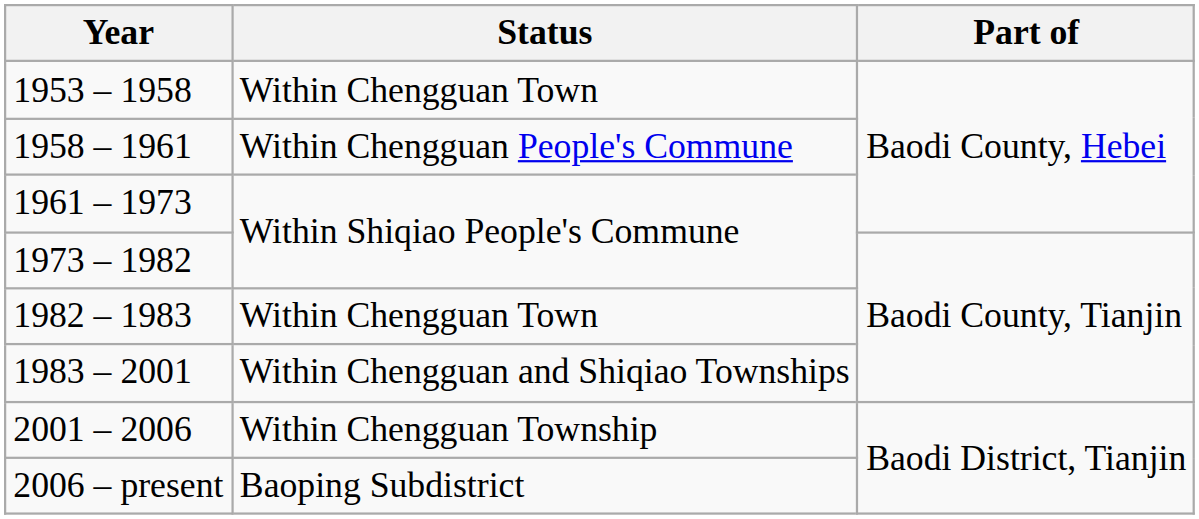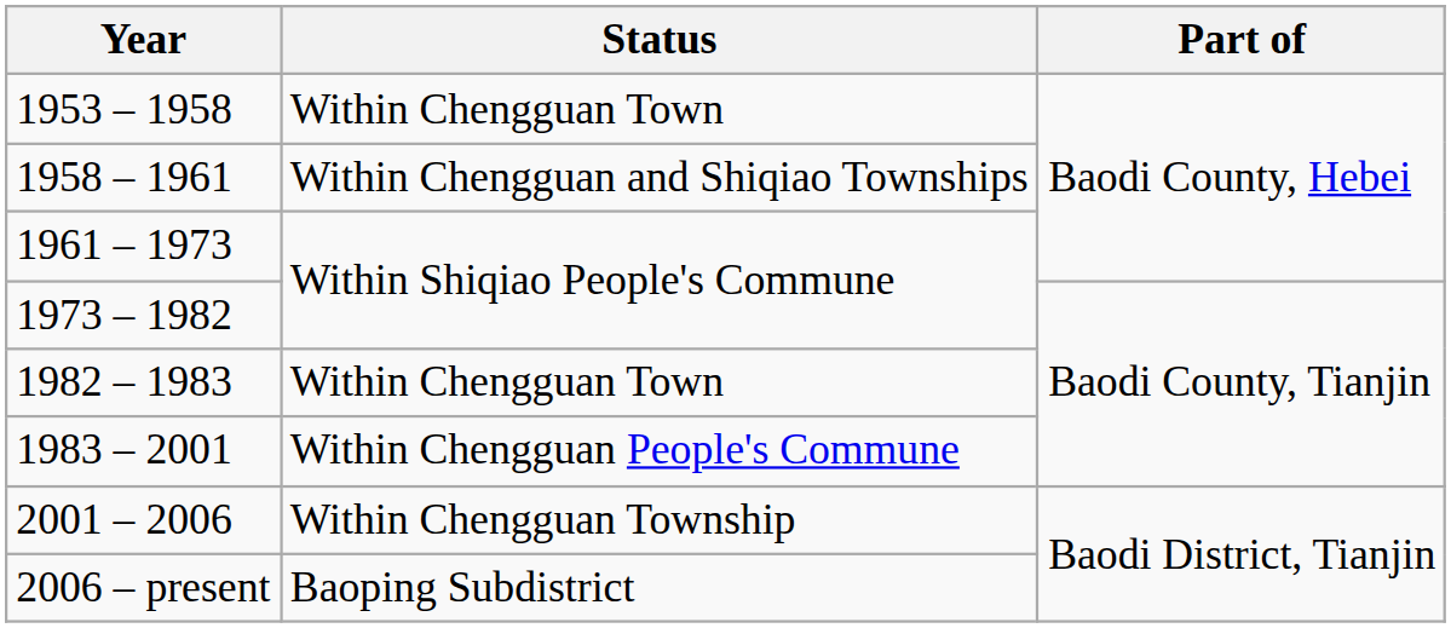 <table class="wikitable">
 <tr>
 <th>Year</th>
 <th>Status</th>
 <th>Part of</th>
 </tr>
 <tr>
 <td>1953 – 1958</td>
 <td>Within Chengguan Town</td>
 <td rowspan="3">Baodi County, <a href='#'>Hebei</a></td>
 </tr>
 <tr>
 <td>1958 – 1961</td>
-<td>Within Chengguan <a href='#'>People's Commune</a></td>
+<td>Within Chengguan and Shiqiao Townships</td>
 </tr>
 <tr>
 <td>1961 – 1973</td>
 <td rowspan="2">Within Shiqiao People's Commune</td>
 </tr>
 <tr>
 <td>1973 – 1982</td>
 <td rowspan="3">Baodi County, Tianjin</td>
 </tr>
 <tr>
 <td>1982 – 1983</td>
 <td>Within Chengguan Town</td>
 </tr>
 <tr>
 <td>1983 – 2001</td>
-<td>Within Chengguan and Shiqiao Townships</td>
+<td>Within Chengguan <a href='#'>People's Commune</a></td>
 </tr>
 <tr>
 <td>2001 – 2006</td>
 <td>Within Chengguan Township</td>
 <td rowspan="2">Baodi District, Tianjin</td>
 </tr>
 <tr>
 <td>2006 – present</td>
 <td>Baoping Subdistrict</td>
 </tr>
 </table>
